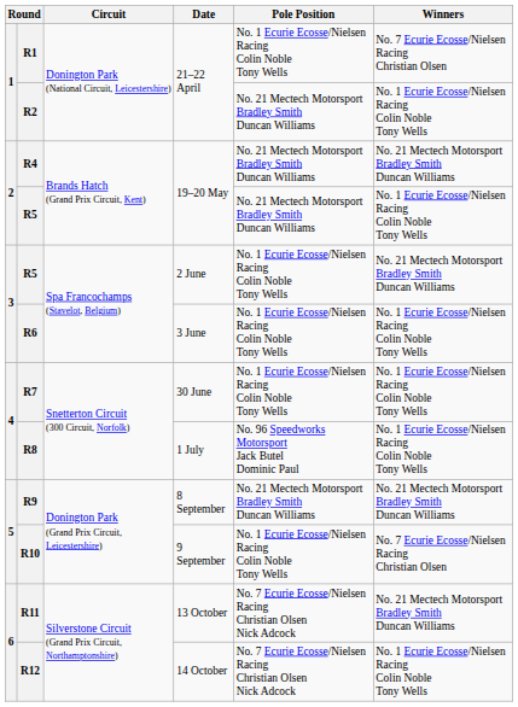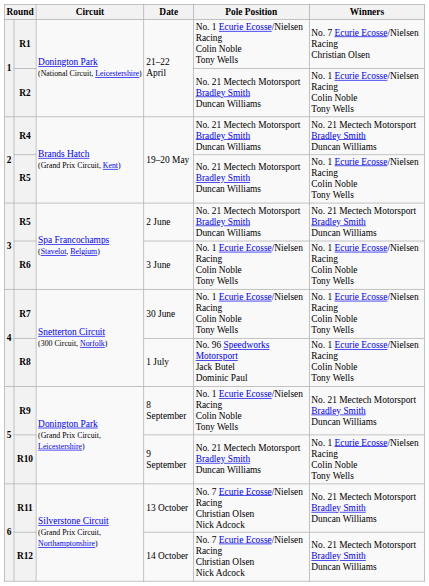 <table class="wikitable" style="font-size: 85%;">
 <tr>
 <th colspan=2>Round</th>
 <th>Circuit</th>
 <th>Date</th>
 <th>Pole Position</th>
 <th>Winners</th>
 </tr>
 <tr>
 <th rowspan="2">1</th>
 <th>R1</th>
 <td rowspan="2"> <a href='#'>Donington Park</a><br><small>(National Circuit, <a href='#'>Leicestershire</a>)</small></td>
 <td rowspan="2">21–22 April</td>
 <td> No. 1 <a href='#'>Ecurie Ecosse</a>/Nielsen Racing<br> Colin Noble<br> Tony Wells</td>
 <td> No. 7 <a href='#'>Ecurie Ecosse</a>/Nielsen Racing<br> Christian Olsen</td>
 </tr>
 <tr>
 <th>R2</th>
 <td> No. 21 Mectech Motorsport<br> <a href='#'>Bradley Smith</a><br> Duncan Williams</td>
 <td> No. 1 <a href='#'>Ecurie Ecosse</a>/Nielsen Racing<br> Colin Noble<br> Tony Wells</td>
 </tr>
 <tr>
 <th rowspan="2">2</th>
 <th>R4</th>
 <td rowspan="2"> <a href='#'>Brands Hatch</a><br><small>(Grand Prix Circuit, <a href='#'>Kent</a>)</small></td>
 <td rowspan="2">19–20 May</td>
 <td> No. 21 Mectech Motorsport<br> <a href='#'>Bradley Smith</a><br> Duncan Williams</td>
 <td> No. 21 Mectech Motorsport<br> <a href='#'>Bradley Smith</a><br> Duncan Williams</td>
 </tr>
 <tr>
 <th>R5</th>
 <td> No. 21 Mectech Motorsport<br> <a href='#'>Bradley Smith</a><br> Duncan Williams</td>
 <td> No. 1 <a href='#'>Ecurie Ecosse</a>/Nielsen Racing<br> Colin Noble<br> Tony Wells</td>
 </tr>
 <tr>
 <th rowspan="2">3</th>
 <th>R5</th>
 <td rowspan="2"> <a href='#'>Spa Francochamps</a><br><small>(<a href='#'>Stavelot</a>, <a href='#'>Belgium</a>)</small></td>
 <td>2 June</td>
-<td> No. 1 <a href='#'>Ecurie Ecosse</a>/Nielsen Racing<br> Colin Noble<br> Tony Wells</td>
+<td> No. 21 Mectech Motorsport<br> <a href='#'>Bradley Smith</a><br> Duncan Williams</td>
 <td> No. 21 Mectech Motorsport<br> <a href='#'>Bradley Smith</a><br> Duncan Williams</td>
 </tr>
 <tr>
 <th>R6</th>
 <td>3 June</td>
 <td> No. 1 <a href='#'>Ecurie Ecosse</a>/Nielsen Racing<br> Colin Noble<br> Tony Wells</td>
 <td> No. 1 <a href='#'>Ecurie Ecosse</a>/Nielsen Racing<br> Colin Noble<br> Tony Wells</td>
 </tr>
 <tr>
 <th rowspan="2">4</th>
 <th>R7</th>
 <td rowspan="2"> <a href='#'>Snetterton Circuit</a><br><small>(300 Circuit, <a href='#'>Norfolk</a>)</small></td>
 <td>30 June</td>
 <td> No. 1 <a href='#'>Ecurie Ecosse</a>/Nielsen Racing<br> Colin Noble<br> Tony Wells</td>
 <td> No. 1 <a href='#'>Ecurie Ecosse</a>/Nielsen Racing<br> Colin Noble<br> Tony Wells</td>
 </tr>
 <tr>
 <th>R8</th>
 <td>1 July</td>
 <td> No. 96 <a href='#'>Speedworks Motorsport</a><br> Jack Butel<br> Dominic Paul</td>
 <td> No. 1 <a href='#'>Ecurie Ecosse</a>/Nielsen Racing<br> Colin Noble<br> Tony Wells</td>
 </tr>
 <tr>
 <th rowspan="2">5</th>
 <th>R9</th>
 <td rowspan="2"> <a href='#'>Donington Park</a><br><small>(Grand Prix Circuit, <a href='#'>Leicestershire</a>)</small></td>
 <td>8 September</td>
-<td> No. 21 Mectech Motorsport<br> <a href='#'>Bradley Smith</a><br> Duncan Williams</td>
+<td> No. 1 <a href='#'>Ecurie Ecosse</a>/Nielsen Racing<br> Colin Noble<br> Tony Wells</td>
 <td> No. 21 Mectech Motorsport<br> <a href='#'>Bradley Smith</a><br> Duncan Williams</td>
 </tr>
 <tr>
 <th>R10</th>
 <td>9 September</td>
+<td> No. 21 Mectech Motorsport<br> <a href='#'>Bradley Smith</a><br> Duncan Williams</td>
 <td> No. 1 <a href='#'>Ecurie Ecosse</a>/Nielsen Racing<br> Colin Noble<br> Tony Wells</td>
-<td> No. 7 <a href='#'>Ecurie Ecosse</a>/Nielsen Racing<br> Christian Olsen</td>
 </tr>
 <tr>
 <th rowspan="2">6</th>
 <th>R11</th>
 <td rowspan="2"> <a href='#'>Silverstone Circuit</a><br><small>(Grand Prix Circuit, <a href='#'>Northamptonshire</a>)</small></td>
 <td>13 October</td>
 <td> No. 7 <a href='#'>Ecurie Ecosse</a>/Nielsen Racing<br> Christian Olsen<br> Nick Adcock</td>
 <td> No. 21 Mectech Motorsport<br> <a href='#'>Bradley Smith</a><br> Duncan Williams</td>
 </tr>
 <tr>
 <th>R12</th>
 <td>14 October</td>
 <td> No. 7 <a href='#'>Ecurie Ecosse</a>/Nielsen Racing<br> Christian Olsen<br> Nick Adcock</td>
-<td> No. 1 <a href='#'>Ecurie Ecosse</a>/Nielsen Racing<br> Colin Noble<br> Tony Wells</td>
+<td> No. 21 Mectech Motorsport<br> <a href='#'>Bradley Smith</a><br> Duncan Williams</td>
 </tr>
 </table>
